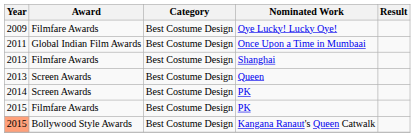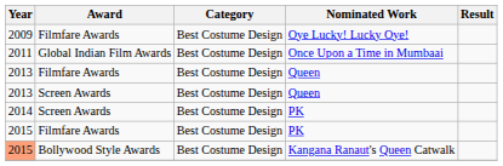 <table class="wikitable">
 <tr>
 <th>Year</th>
 <th>Award</th>
 <th>Category</th>
 <th>Nominated Work</th>
 <th>Result</th>
 </tr>
 <tr>
 <td>2009</td>
 <td>Filmfare Awards</td>
 <td>Best Costume Design</td>
 <td><a href='#'>Oye Lucky! Lucky Oye!</a></td>
 <td></td>
 </tr>
 <tr>
 <td>2011</td>
 <td>Global Indian Film Awards</td>
 <td>Best Costume Design</td>
 <td><a href='#'>Once Upon a Time in Mumbaai</a></td>
 <td></td>
 </tr>
 <tr>
 <td>2013</td>
 <td>Filmfare Awards</td>
 <td>Best Costume Design</td>
-<td><a href='#'>Shanghai</a></td>
+<td><a href='#'>Queen</a></td>
 <td></td>
 </tr>
 <tr>
 <td>2013</td>
 <td>Screen Awards</td>
 <td>Best Costume Design</td>
 <td><a href='#'>Queen</a></td>
 <td></td>
 </tr>
 <tr>
 <td>2014</td>
 <td>Screen Awards</td>
 <td>Best Costume Design</td>
 <td><a href='#'>PK</a></td>
 <td></td>
 </tr>
 <tr>
 <td>2015</td>
 <td>Filmfare Awards</td>
 <td>Best Costume Design</td>
 <td><a href='#'>PK</a></td>
 <td></td>
 </tr>
 <tr>
 <td style="background: lightsalmon;">2015</td>
 <td>Bollywood Style Awards</td>
 <td>Best Costume Design</td>
 <td><a href='#'>Kangana Ranaut</a>'s <a href='#'>Queen</a> Catwalk</td>
 <td></td>
 </tr>
 <tr>
 </tr>
 </table>
